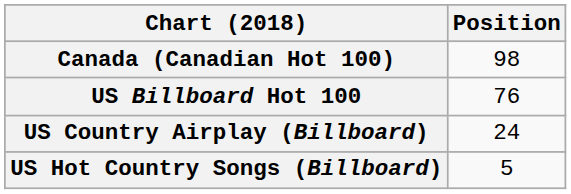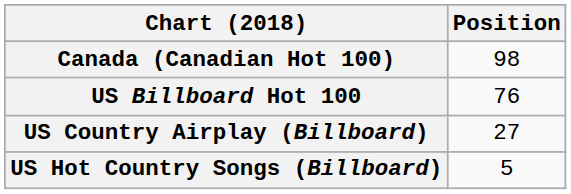 <table class="wikitable sortable plainrowheaders" style="text-align:center">
 <tr>
 <th scope="col">Chart (2018)</th>
 <th scope="col">Position</th>
 </tr>
 <tr>
 <th scope="row">Canada (Canadian Hot 100)</th>
 <td>98</td>
 </tr>
 <tr>
 <th scope="row">US <em>Billboard</em> Hot 100</th>
 <td>76</td>
 </tr>
 <tr>
 <th scope="row">US Country Airplay (<em>Billboard</em>)</th>
-<td>24</td>
+<td>27</td>
 </tr>
 <tr>
 <th scope="row">US Hot Country Songs (<em>Billboard</em>)</th>
 <td>5</td>
 </tr>
 </table>
